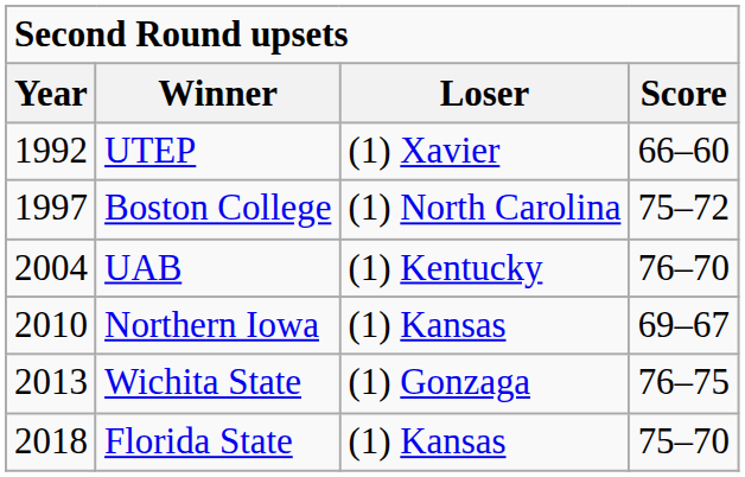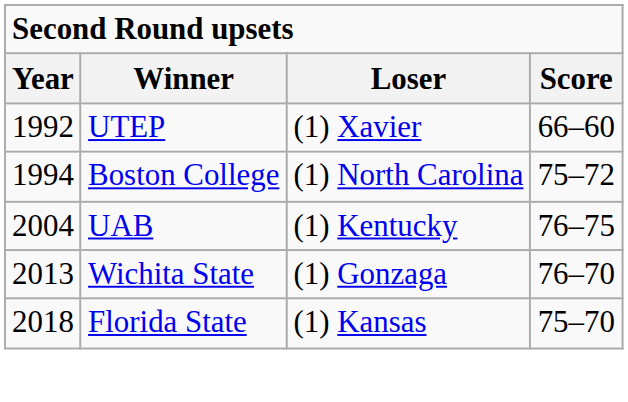 <table class="wikitable">
 <tr>
 <td colspan="4"><strong>Second Round upsets</strong></td>
 </tr>
 <tr>
 <th>Year</th>
 <th>Winner</th>
 <th>Loser</th>
 <th>Score</th>
 </tr>
 <tr>
 <td>1992</td>
 <td><a href='#'>UTEP</a></td>
 <td>(1) <a href='#'>Xavier</a></td>
 <td>66–60</td>
 </tr>
 <tr>
-<td>1997</td>
+<td>1994</td>
 <td><a href='#'>Boston College</a></td>
 <td>(1) <a href='#'>North Carolina</a></td>
 <td>75–72</td>
 </tr>
 <tr>
 <td>2004</td>
 <td><a href='#'>UAB</a></td>
 <td>(1) <a href='#'>Kentucky</a></td>
-<td>76–70</td>
-</tr>
-<tr>
-<td>2010</td>
-<td><a href='#'>Northern Iowa</a></td>
-<td>(1) <a href='#'>Kansas</a></td>
-<td>69–67</td>
+<td>76–75</td>
 </tr>
 <tr>
 <td>2013</td>
 <td><a href='#'>Wichita State</a></td>
 <td>(1) <a href='#'>Gonzaga</a></td>
-<td>76–75</td>
+<td>76–70</td>
 </tr>
 <tr>
 <td>2018</td>
 <td><a href='#'>Florida State</a></td>
 <td>(1) <a href='#'>Kansas</a></td>
 <td>75–70</td>
 </tr>
 </table>
